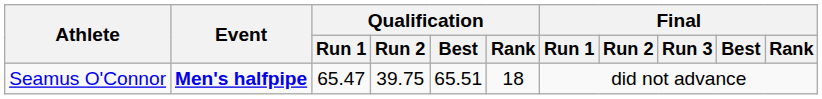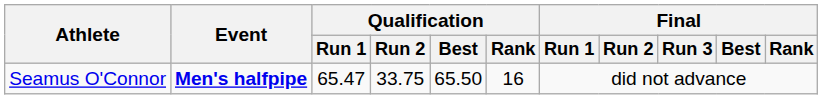 <table class="wikitable" style="font-size:90%">
 <tr>
 <th rowspan="2">Athlete</th>
 <th rowspan="2">Event</th>
 <th colspan="4">Qualification</th>
 <th colspan="5">Final</th>
 </tr>
 <tr style="font-size:95%">
 <th>Run 1</th>
 <th>Run 2</th>
 <th>Best</th>
 <th>Rank</th>
 <th>Run 1</th>
 <th>Run 2</th>
 <th>Run 3</th>
 <th>Best</th>
 <th>Rank</th>
 </tr>
 <tr align=center>
 <td align=left><a href='#'>Seamus O'Connor</a></td>
 <td align=left><strong><a href='#'>Men's halfpipe</a></strong></td>
 <td>65.47</td>
-<td>39.75</td>
-<td>65.51</td>
-<td>18</td>
+<td>33.75</td>
+<td>65.50</td>
+<td>16</td>
 <td colspan=5>did not advance</td>
 </tr>
 </table>
